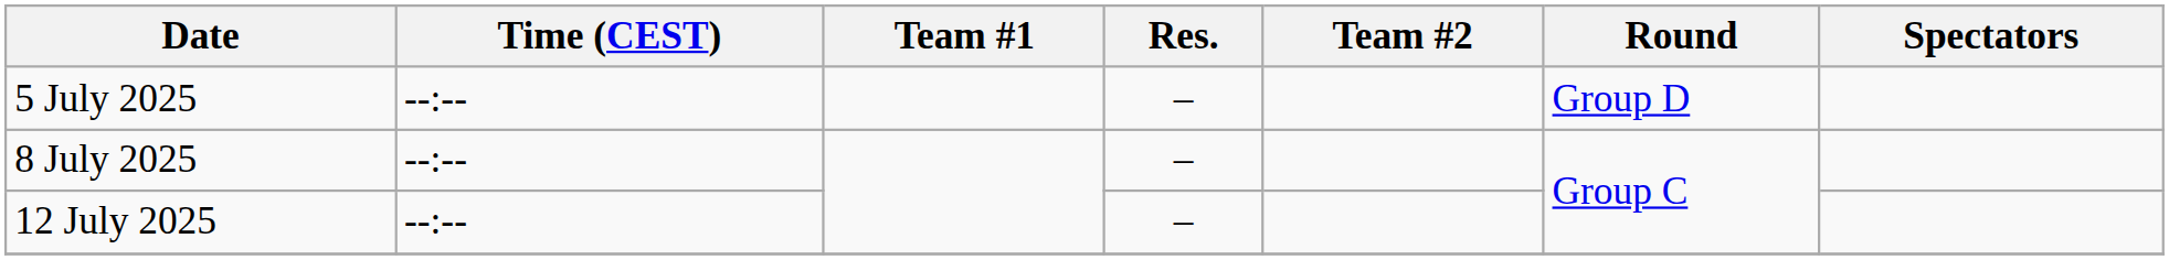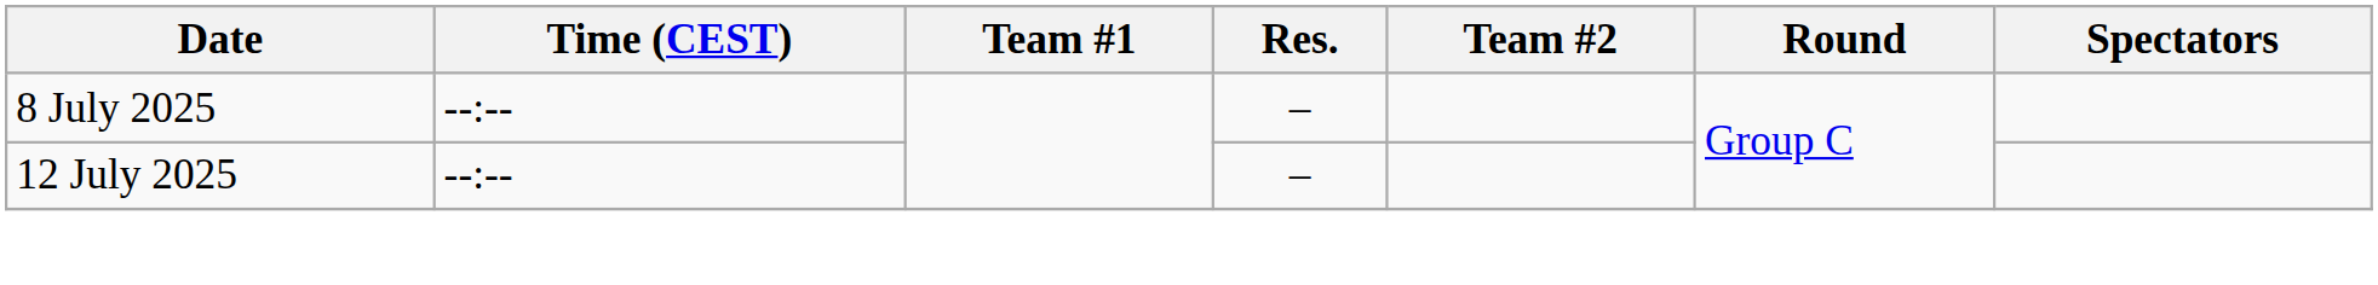 <table class="wikitable" style="text-align: left;" width="70%">
 <tr>
 <th>Date</th>
 <th>Time (<a href='#'>CEST</a>)</th>
 <th>Team #1</th>
 <th>Res.</th>
 <th>Team #2</th>
 <th>Round</th>
 <th>Spectators</th>
-</tr>
-<tr>
-<td>5 July 2025</td>
-<td>--:--</td>
-<td></td>
-<td style="text-align:center;">–</td>
-<td></td>
-<td><a href='#'>Group D</a></td>
-<td></td>
 </tr>
 <tr>
 <td>8 July 2025</td>
 <td>--:--</td>
 <td rowspan=2></td>
 <td style="text-align:center;">–</td>
 <td></td>
 <td rowspan=2><a href='#'>Group C</a></td>
 <td></td>
 </tr>
 <tr>
 <td>12 July 2025</td>
 <td>--:--</td>
 <td style="text-align:center;">–</td>
 <td></td>
 <td></td>
 </tr>
 <tr>
 </tr>
 </table>
